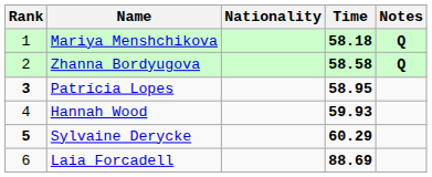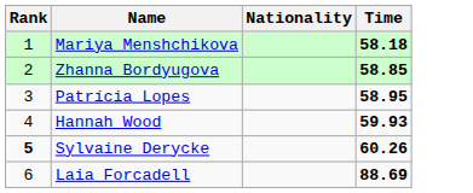 <table class="wikitable sortable" style="text-align:center">
 <tr>
 <th>Rank</th>
 <th>Name</th>
 <th>Nationality</th>
 <th>Time</th>
-<th>Notes</th>
 </tr>
 <tr bgcolor=ccffcc>
 <td>1</td>
 <td align=left><a href='#'>Mariya Menshchikova</a></td>
 <td align=left></td>
 <td><strong>58.18</strong></td>
-<td><strong>Q</strong></td>
 </tr>
 <tr bgcolor=ccffcc>
 <td>2</td>
 <td align=left><a href='#'>Zhanna Bordyugova</a></td>
 <td align=left></td>
-<td><strong>58.58</strong></td>
-<td><strong>Q</strong></td>
+<td><strong>58.85</strong></td>
 </tr>
 <tr>
-<td><strong>3</strong></td>
+<td>3</td>
 <td align=left><a href='#'>Patrícia Lopes</a></td>
 <td align=left></td>
 <td><strong>58.95</strong></td>
-<td></td>
 </tr>
 <tr>
 <td>4</td>
 <td align=left><a href='#'>Hannah Wood</a></td>
 <td align=left></td>
 <td><strong>59.93</strong></td>
-<td></td>
 </tr>
 <tr>
 <td><strong>5</strong></td>
 <td align=left><a href='#'>Sylvaine Derycke</a></td>
 <td align=left></td>
-<td><strong>60.29</strong></td>
-<td></td>
+<td><strong>60.26</strong></td>
 </tr>
 <tr>
 <td>6</td>
 <td align=left><a href='#'>Laia Forcadell</a></td>
 <td align=left></td>
 <td><strong>88.69</strong></td>
-<td></td>
 </tr>
 </table>
